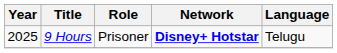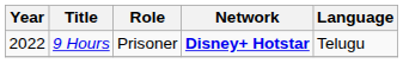 <table class="wikitable sortable">
 <tr>
 <th>Year</th>
 <th>Title</th>
 <th>Role</th>
 <th>Network</th>
 <th>Language</th>
 </tr>
 <tr>
-<td>2025</td>
+<td>2022</td>
 <td><em><a href='#'>9 Hours</a></em></td>
 <td>Prisoner</td>
 <td><strong><a href='#'>Disney+ Hotstar</a></strong></td>
 <td>Telugu</td>
 </tr>
 <tr>
 </tr>
 </table>
